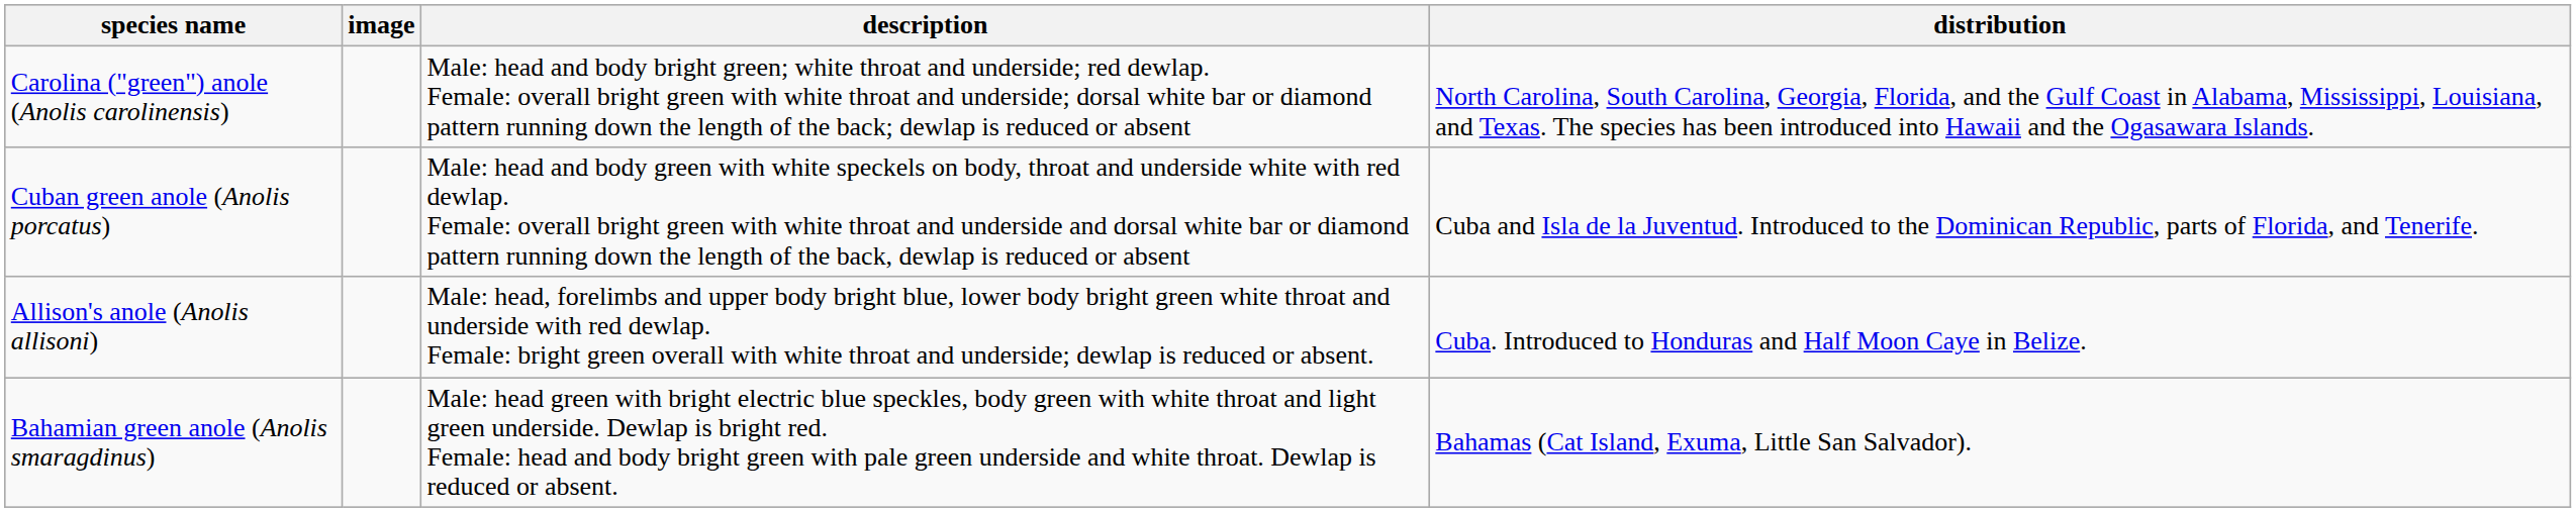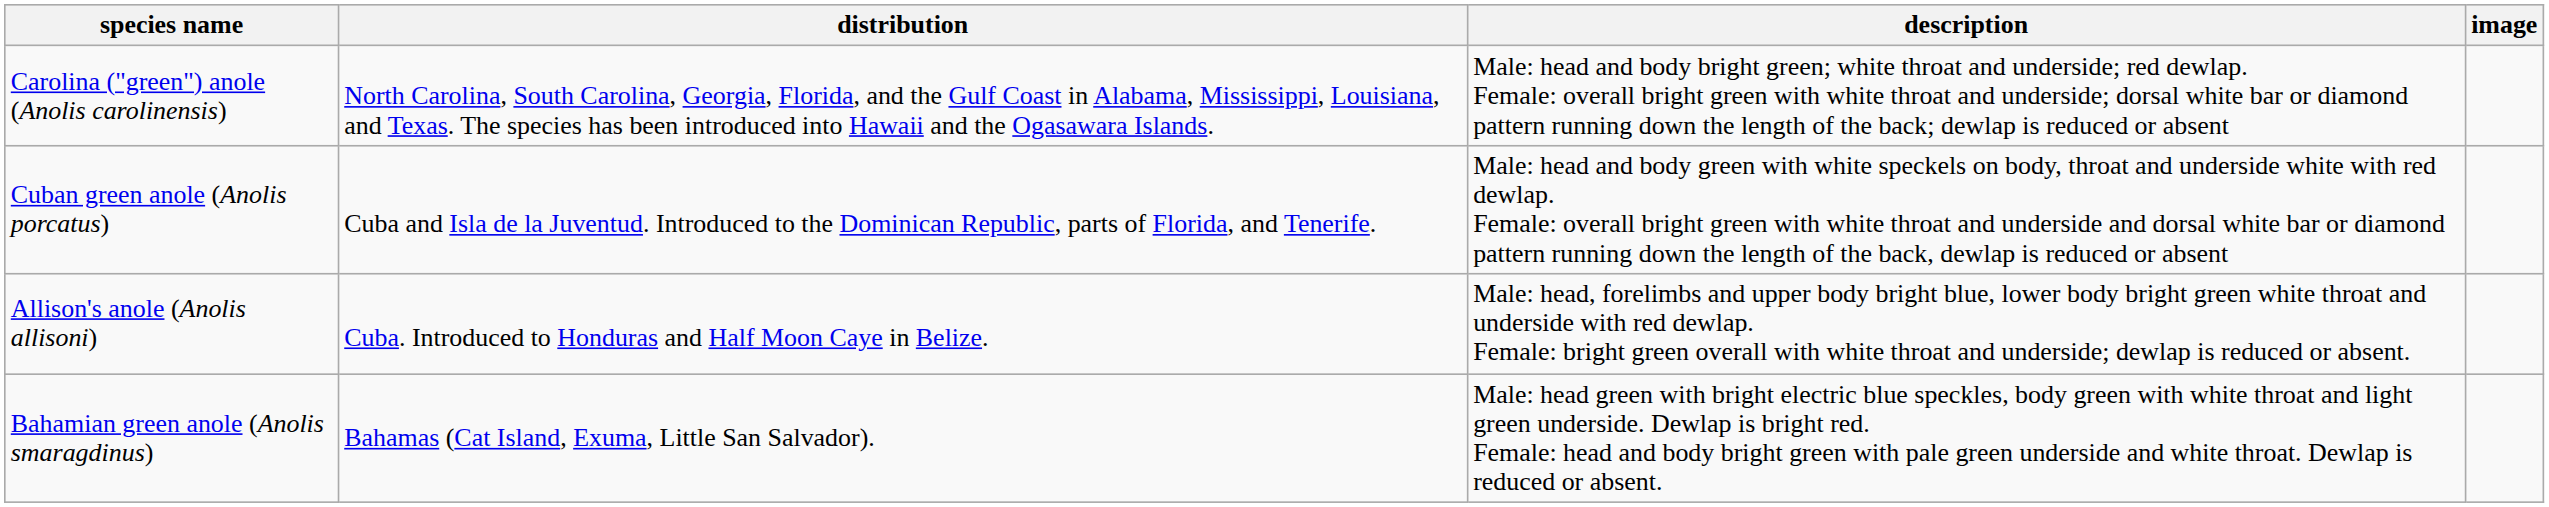 <table class="wikitable">
 <tr>
 <th>species name</th>
+<th>distribution</th>
+<th>description</th>
 <th>image</th>
-<th>description</th>
-<th>distribution</th>
 </tr>
 <tr>
 <td><a href='#'>Carolina ("green") anole</a> (<em>Anolis carolinensis</em>)</td>
+<td><br><a href='#'>North Carolina</a>, <a href='#'>South Carolina</a>, <a href='#'>Georgia</a>, <a href='#'>Florida</a>, and the <a href='#'>Gulf Coast</a> in <a href='#'>Alabama</a>, <a href='#'>Mississippi</a>, <a href='#'>Louisiana</a>, and <a href='#'>Texas</a>. The species has been introduced into <a href='#'>Hawaii</a> and the <a href='#'>Ogasawara Islands</a>.</td>
+<td>Male: head and body bright green; white throat and underside; red dewlap.<br>Female: overall bright green with white throat and underside; dorsal white bar or diamond pattern running down the length of the back; dewlap is reduced or absent</td>
 <td><br></td>
-<td>Male: head and body bright green; white throat and underside; red dewlap.<br>Female: overall bright green with white throat and underside; dorsal white bar or diamond pattern running down the length of the back; dewlap is reduced or absent</td>
-<td><br><a href='#'>North Carolina</a>, <a href='#'>South Carolina</a>, <a href='#'>Georgia</a>, <a href='#'>Florida</a>, and the <a href='#'>Gulf Coast</a> in <a href='#'>Alabama</a>, <a href='#'>Mississippi</a>, <a href='#'>Louisiana</a>, and <a href='#'>Texas</a>. The species has been introduced into <a href='#'>Hawaii</a> and the <a href='#'>Ogasawara Islands</a>.</td>
 </tr>
 <tr>
 <td><a href='#'>Cuban green anole</a> (<em>Anolis porcatus</em>)</td>
+<td><br>Cuba and <a href='#'>Isla de la Juventud</a>. Introduced to the <a href='#'>Dominican Republic</a>, parts of <a href='#'>Florida</a>, and <a href='#'>Tenerife</a>.</td>
+<td>Male: head and body green with white speckels on body, throat and underside white with red dewlap.<br>Female: overall bright green with white throat and underside and dorsal white bar or diamond pattern running down the length of the back, dewlap is reduced or absent</td>
 <td><br></td>
-<td>Male: head and body green with white speckels on body, throat and underside white with red dewlap.<br>Female: overall bright green with white throat and underside and dorsal white bar or diamond pattern running down the length of the back, dewlap is reduced or absent</td>
-<td><br>Cuba and <a href='#'>Isla de la Juventud</a>. Introduced to the <a href='#'>Dominican Republic</a>, parts of <a href='#'>Florida</a>, and <a href='#'>Tenerife</a>.</td>
 </tr>
 <tr>
 <td><a href='#'>Allison's anole</a> (<em>Anolis allisoni</em>)</td>
+<td><br><a href='#'>Cuba</a>. Introduced to <a href='#'>Honduras</a> and <a href='#'>Half Moon Caye</a> in <a href='#'>Belize</a>.</td>
+<td>Male: head, forelimbs and upper body bright blue, lower body bright green white throat and underside with red dewlap.<br>Female: bright green overall with white throat and underside; dewlap is reduced or absent.</td>
 <td><br></td>
-<td>Male: head, forelimbs and upper body bright blue, lower body bright green white throat and underside with red dewlap.<br>Female: bright green overall with white throat and underside; dewlap is reduced or absent.</td>
-<td><br><a href='#'>Cuba</a>. Introduced to <a href='#'>Honduras</a> and <a href='#'>Half Moon Caye</a> in <a href='#'>Belize</a>.</td>
 </tr>
 <tr>
 <td><a href='#'>Bahamian green anole</a> (<em>Anolis smaragdinus</em>)</td>
+<td><a href='#'>Bahamas</a> (<a href='#'>Cat Island</a>, <a href='#'>Exuma</a>, Little San Salvador).</td>
+<td>Male: head green with bright electric blue speckles, body green with white throat and light green underside. Dewlap is bright red.<br>Female: head and body bright green with pale green underside and white throat. Dewlap is reduced or absent.</td>
 <td><br></td>
-<td>Male: head green with bright electric blue speckles, body green with white throat and light green underside. Dewlap is bright red.<br>Female: head and body bright green with pale green underside and white throat. Dewlap is reduced or absent.</td>
-<td><a href='#'>Bahamas</a> (<a href='#'>Cat Island</a>, <a href='#'>Exuma</a>, Little San Salvador).</td>
 </tr>
 </table>
